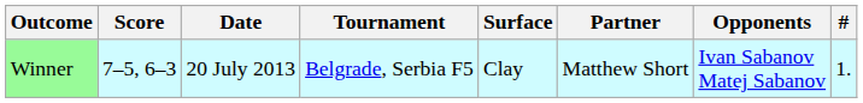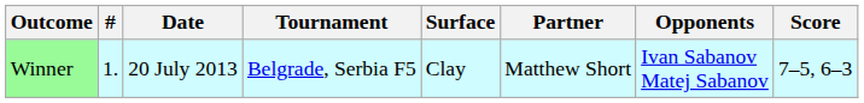 <table class="sortable wikitable" style=font-size:97%>
 <tr>
 <th>Outcome</th>
-<th>Score</th>
+<th>#</th>
 <th>Date</th>
 <th>Tournament</th>
 <th>Surface</th>
 <th>Partner</th>
 <th>Opponents</th>
-<th>#</th>
+<th>Score</th>
 </tr>
 <tr bgcolor=CFFCFF>
 <td bgcolor=98FB98>Winner</td>
-<td>7–5, 6–3</td>
+<td>1.</td>
 <td>20 July 2013</td>
 <td><a href='#'>Belgrade</a>, Serbia F5</td>
 <td>Clay</td>
 <td> Matthew Short</td>
 <td> <a href='#'>Ivan Sabanov</a><br> <a href='#'>Matej Sabanov</a></td>
-<td>1.</td>
+<td>7–5, 6–3</td>
 </tr>
 </table>
